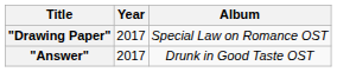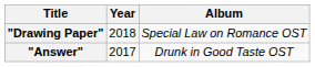 <table class="wikitable plainrowheaders" style="text-align:center">
 <tr>
 <th scope="col">Title</th>
 <th scope="col">Year</th>
 <th>Album</th>
 </tr>
 <tr>
 <th scope="row">"Drawing Paper"</th>
-<td>2017</td>
+<td>2018</td>
 <td><em>Special Law on Romance OST</em></td>
 </tr>
 <tr>
 <th scope="row">"Answer"</th>
 <td>2017</td>
 <td><em>Drunk in Good Taste OST</em></td>
 </tr>
 </table>
